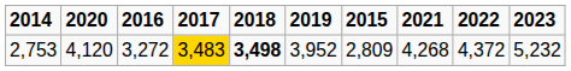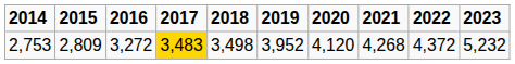 <table class="wikitable">
 <tr>
 <td><strong>2014</strong></td>
-<td><strong>2020</strong></td>
+<td><strong>2015</strong></td>
 <td><strong>2016</strong></td>
 <td><strong>2017</strong></td>
 <td><strong>2018</strong></td>
 <td><strong>2019</strong></td>
-<td><strong>2015</strong></td>
+<td><strong>2020</strong></td>
 <td><strong>2021</strong></td>
 <td><strong>2022</strong></td>
 <td><strong>2023</strong></td>
 </tr>
 <tr>
 <td>2,753</td>
-<td>4,120</td>
+<td>2,809</td>
 <td>3,272</td>
 <td style="background: gold;">3,483</td>
-<td><strong>3,498</strong></td>
+<td>3,498</td>
 <td>3,952</td>
-<td>2,809</td>
+<td>4,120</td>
 <td>4,268</td>
 <td>4,372</td>
 <td>5,232</td>
 </tr>
 </table>
